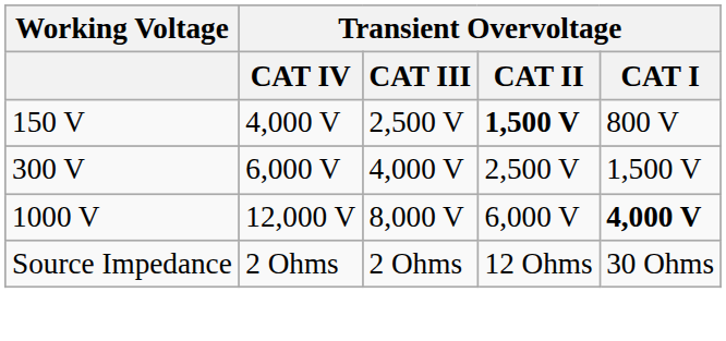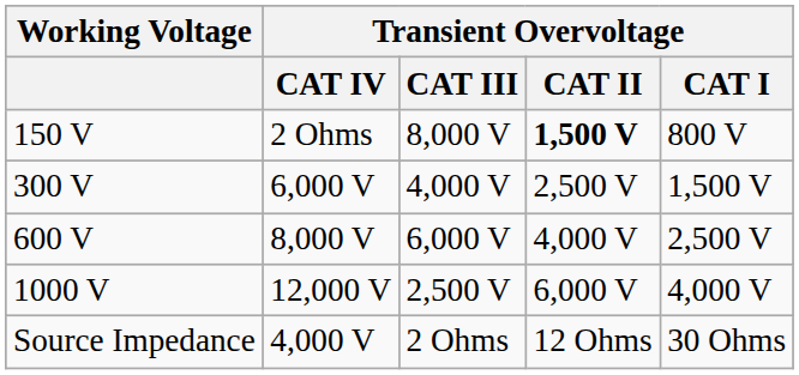 <table class="wikitable">
 <tr>
 <th>Working Voltage</th>
 <th colspan = "4">Transient Overvoltage</th>
 </tr>
 <tr>
 <th></th>
 <th>CAT IV</th>
 <th>CAT III</th>
 <th>CAT II</th>
 <th>CAT I</th>
 </tr>
 <tr>
 <td>150 V</td>
-<td>4,000 V</td>
-<td>2,500 V</td>
+<td>2 Ohms</td>
+<td>8,000 V</td>
 <td><strong>1,500 V</strong></td>
 <td>800 V</td>
 </tr>
 <tr>
 <td>300 V</td>
 <td>6,000 V</td>
 <td>4,000 V</td>
 <td>2,500 V</td>
 <td>1,500 V</td>
 </tr>
 <tr>
+<td>600 V</td>
+<td>8,000 V</td>
+<td>6,000 V</td>
+<td>4,000 V</td>
+<td>2,500 V</td>
+</tr>
+<tr>
 <td>1000 V</td>
 <td>12,000 V</td>
-<td>8,000 V</td>
+<td>2,500 V</td>
 <td>6,000 V</td>
-<td><strong>4,000 V</strong></td>
+<td>4,000 V</td>
 </tr>
 <tr>
 <td>Source Impedance</td>
-<td>2 Ohms</td>
+<td>4,000 V</td>
 <td>2 Ohms</td>
 <td>12 Ohms</td>
 <td>30 Ohms</td>
 </tr>
 </table>
